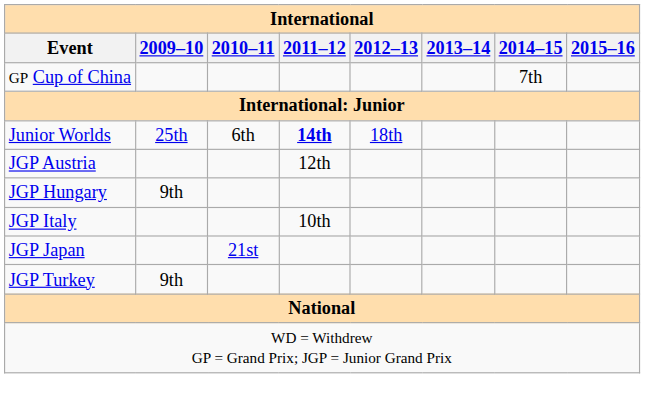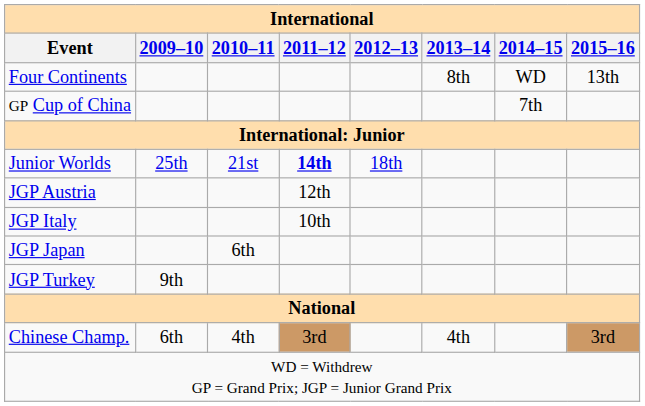 <table class="wikitable" style="text-align:center">
 <tr>
 <th style="background-color: #ffdead; " colspan=8 align=center>International</th>
 </tr>
 <tr>
 <th>Event</th>
 <th><a href='#'>2009–10</a></th>
 <th><a href='#'>2010–11</a></th>
 <th><a href='#'>2011–12</a></th>
 <th><a href='#'>2012–13</a></th>
 <th><a href='#'>2013–14</a></th>
 <th><a href='#'>2014–15</a></th>
 <th><a href='#'>2015–16</a></th>
+</tr>
+<tr>
+<td align=left><a href='#'>Four Continents</a></td>
+<td></td>
+<td></td>
+<td></td>
+<td></td>
+<td>8th</td>
+<td>WD</td>
+<td>13th</td>
 </tr>
 <tr>
 <td align=left><small>GP</small> <a href='#'>Cup of China</a></td>
 <td></td>
 <td></td>
 <td></td>
 <td></td>
 <td></td>
 <td>7th</td>
 <td></td>
 </tr>
 <tr>
 <th style="background-color: #ffdead; " colspan=8 align=center>International: Junior</th>
 </tr>
 <tr>
 <td align=left><a href='#'>Junior Worlds</a></td>
 <td><a href='#'>25th</a></td>
-<td>6th</td>
+<td><a href='#'>21st</a></td>
 <td><strong><a href='#'>14th</a></strong></td>
 <td><a href='#'>18th</a></td>
 <td></td>
 <td></td>
 <td></td>
 </tr>
 <tr>
 <td align=left><a href='#'>JGP Austria</a></td>
 <td></td>
 <td></td>
 <td>12th</td>
-<td></td>
-<td></td>
-<td></td>
-<td></td>
-</tr>
-<tr>
-<td align=left><a href='#'>JGP Hungary</a></td>
-<td>9th</td>
-<td></td>
-<td></td>
 <td></td>
 <td></td>
 <td></td>
 <td></td>
 </tr>
 <tr>
 <td align=left><a href='#'>JGP Italy</a></td>
 <td></td>
 <td></td>
 <td>10th</td>
 <td></td>
 <td></td>
 <td></td>
 <td></td>
 </tr>
 <tr>
 <td align=left><a href='#'>JGP Japan</a></td>
 <td></td>
-<td><a href='#'>21st</a></td>
+<td>6th</td>
 <td></td>
 <td></td>
 <td></td>
 <td></td>
 <td></td>
 </tr>
 <tr>
 <td align=left><a href='#'>JGP Turkey</a></td>
 <td>9th</td>
 <td></td>
 <td></td>
 <td></td>
 <td></td>
 <td></td>
 <td></td>
 </tr>
 <tr>
 <th style="background-color: #ffdead; " colspan=8 align=center>National</th>
 </tr>
 <tr>
+<td align=left><a href='#'>Chinese Champ.</a></td>
+<td>6th</td>
+<td>4th</td>
+<td bgcolor=cc9966>3rd</td>
+<td></td>
+<td>4th</td>
+<td></td>
+<td bgcolor=cc9966>3rd</td>
+</tr>
+<tr>
 <td colspan=8 align=center><small> WD = Withdrew <br> GP = Grand Prix; JGP = Junior Grand Prix </small></td>
 </tr>
 </table>
